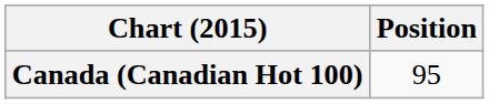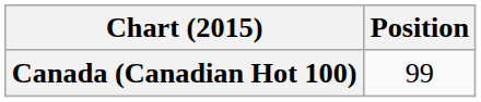 <table class="wikitable plainrowheaders" style="text-align:center">
 <tr>
 <th scope="col">Chart (2015)</th>
 <th scope="col">Position</th>
 </tr>
 <tr>
 <th scope="row">Canada (Canadian Hot 100)</th>
-<td>95</td>
+<td>99</td>
 </tr>
 </table>
